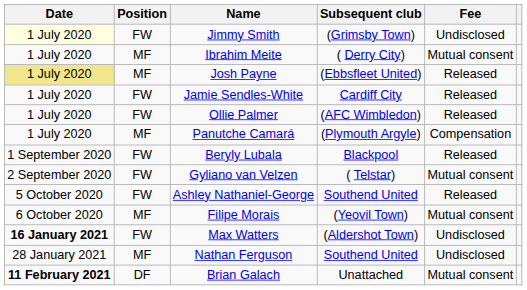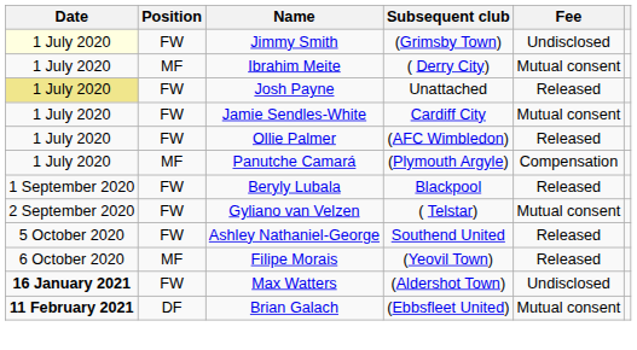 <table class="wikitable" style="text-align:center;">
 <tr>
 <th>Date</th>
 <th>Position</th>
 <th>Name</th>
 <th>Subsequent club</th>
 <th>Fee</th>
 <th></th>
 </tr>
 <tr>
 <td style="background: lightyellow;">1 July 2020</td>
 <td>FW</td>
 <td><a href='#'>Jimmy Smith</a></td>
 <td>(<a href='#'>Grimsby Town</a>)</td>
 <td>Undisclosed</td>
 <td></td>
 </tr>
 <tr>
 <td>1 July 2020</td>
 <td>MF</td>
 <td><a href='#'>Ibrahim Meite</a></td>
 <td>( <a href='#'>Derry City</a>)</td>
 <td>Mutual consent</td>
 <td></td>
 </tr>
 <tr>
 <td style="background: khaki;">1 July 2020</td>
-<td>MF</td>
+<td>FW</td>
 <td><a href='#'>Josh Payne</a></td>
-<td>(<a href='#'>Ebbsfleet United</a>)</td>
+<td>Unattached</td>
 <td>Released</td>
 <td></td>
 </tr>
 <tr>
 <td>1 July 2020</td>
 <td>FW</td>
 <td><a href='#'>Jamie Sendles-White</a></td>
 <td><a href='#'>Cardiff City</a></td>
-<td>Released</td>
+<td>Mutual consent</td>
 <td></td>
 </tr>
 <tr>
 <td>1 July 2020</td>
 <td>FW</td>
 <td><a href='#'>Ollie Palmer</a></td>
 <td>(<a href='#'>AFC Wimbledon</a>)</td>
 <td>Released</td>
 <td></td>
 </tr>
 <tr>
 <td>1 July 2020</td>
 <td>MF</td>
 <td><a href='#'>Panutche Camará</a></td>
 <td>(<a href='#'>Plymouth Argyle</a>)</td>
 <td>Compensation</td>
 <td></td>
 </tr>
 <tr>
 <td>1 September 2020</td>
 <td>FW</td>
 <td><a href='#'>Beryly Lubala</a></td>
 <td><a href='#'>Blackpool</a></td>
 <td>Released</td>
 <td></td>
 </tr>
 <tr>
 <td>2 September 2020</td>
 <td>FW</td>
 <td><a href='#'>Gyliano van Velzen</a></td>
 <td>( <a href='#'>Telstar</a>)</td>
 <td>Mutual consent</td>
 <td></td>
 </tr>
 <tr>
 <td>5 October 2020</td>
 <td>FW</td>
 <td><a href='#'>Ashley Nathaniel-George</a></td>
 <td><a href='#'>Southend United</a></td>
 <td>Released</td>
 <td></td>
 </tr>
 <tr>
 <td>6 October 2020</td>
 <td>MF</td>
 <td><a href='#'>Filipe Morais</a></td>
 <td>(<a href='#'>Yeovil Town</a>)</td>
-<td>Mutual consent</td>
+<td>Released</td>
 <td></td>
 </tr>
 <tr>
 <td><strong>16 January 2021</strong></td>
 <td>FW</td>
 <td><a href='#'>Max Watters</a></td>
 <td>(<a href='#'>Aldershot Town</a>)</td>
 <td>Undisclosed</td>
 <td></td>
 </tr>
 <tr>
-<td>28 January 2021</td>
-<td>MF</td>
-<td><a href='#'>Nathan Ferguson</a></td>
-<td><a href='#'>Southend United</a></td>
-<td>Undisclosed</td>
-<td></td>
-</tr>
-<tr>
 <td><strong>11 February 2021</strong></td>
 <td>DF</td>
 <td><a href='#'>Brian Galach</a></td>
-<td>Unattached</td>
+<td>(<a href='#'>Ebbsfleet United</a>)</td>
 <td>Mutual consent</td>
 <td></td>
 </tr>
 </table>
